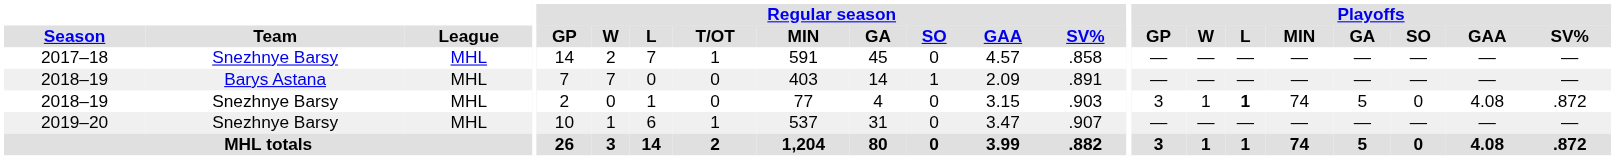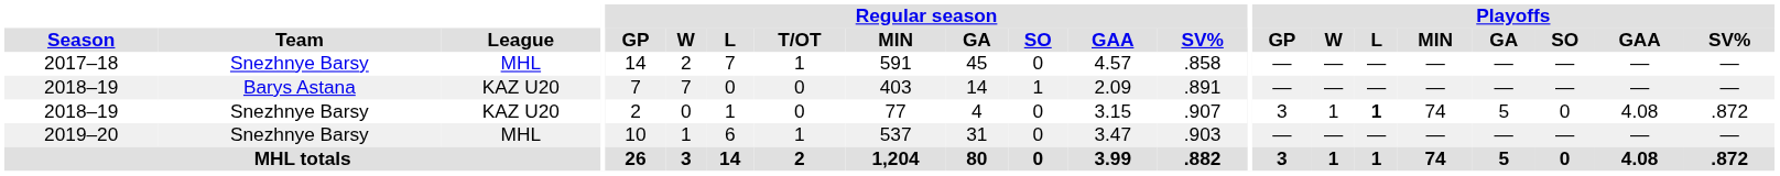 <table border="0" cellpadding="1" cellspacing="0" ID="Table3" style="text-align:center; width:75%;">
 <tr style="background:#e0e0e0;">
 <th colspan="3" style="background:#fff;"></th>
 <th rowspan="99" style="background:#fff;"></th>
 <th colspan="9" style="background:#e0e0e0;"><a href='#'>Regular season</a></th>
 <th rowspan="99" style="background:#fff;"></th>
 <th colspan="8" style="background:#e0e0e0;"><a href='#'>Playoffs</a></th>
 </tr>
 <tr bgcolor="#e0e0e0">
 <th><a href='#'>Season</a></th>
 <th>Team</th>
 <th>League</th>
 <th>GP</th>
 <th>W</th>
 <th>L</th>
 <th>T/OT</th>
 <th>MIN</th>
 <th>GA</th>
 <th><a href='#'>SO</a></th>
 <th><a href='#'>GAA</a></th>
 <th><a href='#'>SV%</a></th>
 <th>GP</th>
 <th>W</th>
 <th>L</th>
 <th>MIN</th>
 <th>GA</th>
 <th>SO</th>
 <th>GAA</th>
 <th>SV%</th>
 </tr>
 <tr>
 <td>2017–18</td>
 <td><a href='#'>Snezhnye Barsy</a></td>
 <td><a href='#'>MHL</a></td>
 <td>14</td>
 <td>2</td>
 <td>7</td>
 <td>1</td>
 <td>591</td>
 <td>45</td>
 <td>0</td>
 <td>4.57</td>
 <td>.858</td>
 <td>—</td>
 <td>—</td>
 <td>—</td>
 <td>—</td>
 <td>—</td>
 <td>—</td>
 <td>—</td>
 <td>—</td>
 </tr>
 <tr bgcolor="f0f0f0">
 <td>2018–19</td>
 <td><a href='#'>Barys Astana</a></td>
-<td>MHL</td>
+<td>KAZ U20</td>
 <td>7</td>
 <td>7</td>
 <td>0</td>
 <td>0</td>
 <td>403</td>
 <td>14</td>
 <td>1</td>
 <td>2.09</td>
 <td>.891</td>
 <td>—</td>
 <td>—</td>
 <td>—</td>
 <td>—</td>
 <td>—</td>
 <td>—</td>
 <td>—</td>
 <td>—</td>
 </tr>
 <tr>
 <td>2018–19</td>
 <td>Snezhnye Barsy</td>
-<td>MHL</td>
+<td>KAZ U20</td>
 <td>2</td>
 <td>0</td>
 <td>1</td>
 <td>0</td>
 <td>77</td>
 <td>4</td>
 <td>0</td>
 <td>3.15</td>
-<td>.903</td>
+<td>.907</td>
 <td>3</td>
 <td>1</td>
 <td><strong>1</strong></td>
 <td>74</td>
 <td>5</td>
 <td>0</td>
 <td>4.08</td>
 <td>.872</td>
 </tr>
 <tr bgcolor="f0f0f0">
 <td>2019–20</td>
 <td>Snezhnye Barsy</td>
 <td>MHL</td>
 <td>10</td>
 <td>1</td>
 <td>6</td>
 <td>1</td>
 <td>537</td>
 <td>31</td>
 <td>0</td>
 <td>3.47</td>
-<td>.907</td>
+<td>.903</td>
 <td>—</td>
 <td>—</td>
 <td>—</td>
 <td>—</td>
 <td>—</td>
 <td>—</td>
 <td>—</td>
 <td>—</td>
 </tr>
 <tr bgcolor="#e0e0e0">
 <th colspan="3">MHL totals</th>
 <th>26</th>
 <th>3</th>
 <th>14</th>
 <th>2</th>
 <th>1,204</th>
 <th>80</th>
 <th>0</th>
 <th>3.99</th>
 <th>.882</th>
 <th>3</th>
 <th>1</th>
 <th>1</th>
 <th>74</th>
 <th>5</th>
 <th>0</th>
 <th>4.08</th>
 <th>.872</th>
 </tr>
 </table>
